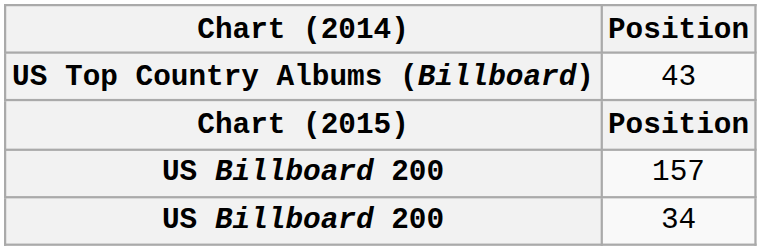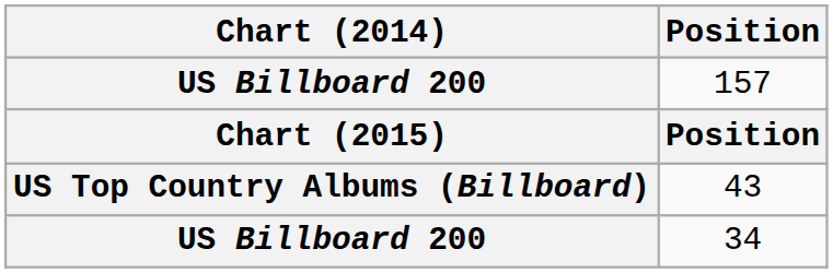 <table class="wikitable plainrowheaders" style="text-align:center;">
 <tr>
 <th>Chart (2014)</th>
+<th>Position</th>
+</tr>
+<tr>
+<th scope="row">US <em>Billboard</em> 200</th>
+<td>157</td>
+</tr>
+<tr>
+<th>Chart (2015)</th>
 <th>Position</th>
 </tr>
 <tr>
 <th scope="row">US Top Country Albums (<em>Billboard</em>)</th>
 <td>43</td>
 </tr>
 <tr>
-<th>Chart (2015)</th>
-<th>Position</th>
-</tr>
-<tr>
-<th scope="row">US <em>Billboard</em> 200</th>
-<td>157</td>
-</tr>
-<tr>
 <th scope="row">US <em>Billboard</em> 200</th>
 <td>34</td>
 </tr>
 </table>
